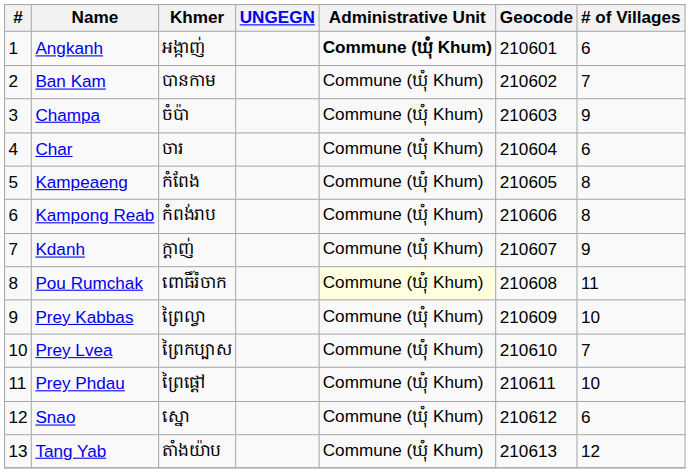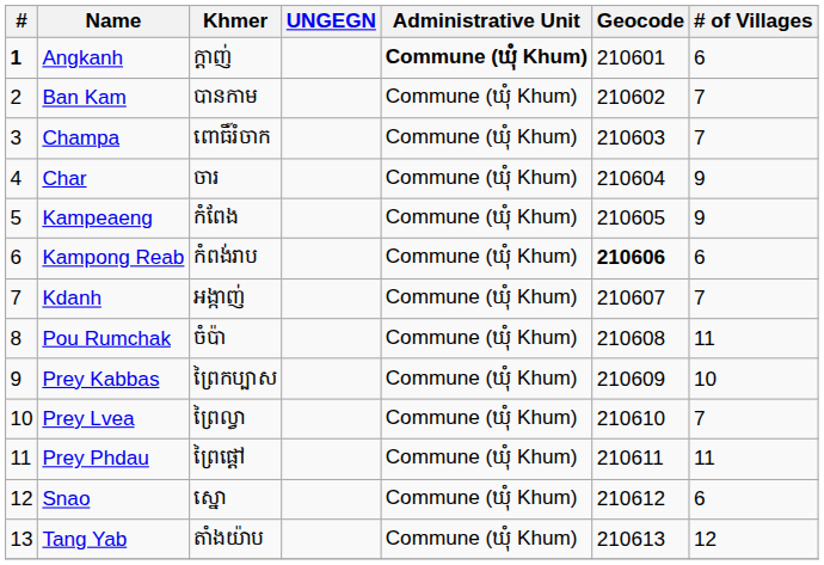 <table class="wikitable sortable">
 <tr>
 <th>#</th>
 <th>Name</th>
 <th>Khmer</th>
 <th><a href='#'>UNGEGN</a></th>
 <th>Administrative Unit</th>
 <th>Geocode</th>
 <th># of Villages</th>
 </tr>
 <tr>
-<td>1</td>
+<td><strong>1</strong></td>
 <td><a href='#'>Angkanh</a></td>
-<td>អង្កាញ់</td>
+<td>ក្ដាញ់</td>
 <td></td>
 <td><strong>Commune (ឃុំ Khum)</strong></td>
 <td>210601</td>
 <td>6</td>
 </tr>
 <tr>
 <td>2</td>
 <td><a href='#'>Ban Kam</a></td>
 <td>បានកាម</td>
 <td></td>
 <td>Commune (ឃុំ Khum)</td>
 <td>210602</td>
 <td>7</td>
 </tr>
 <tr>
 <td>3</td>
 <td><a href='#'>Champa</a></td>
-<td>ចំប៉ា</td>
+<td>ពោធិ៍រំចាក</td>
 <td></td>
 <td>Commune (ឃុំ Khum)</td>
 <td>210603</td>
-<td>9</td>
+<td>7</td>
 </tr>
 <tr>
 <td>4</td>
 <td><a href='#'>Char</a></td>
 <td>ចារ</td>
 <td></td>
 <td>Commune (ឃុំ Khum)</td>
 <td>210604</td>
-<td>6</td>
+<td>9</td>
 </tr>
 <tr>
 <td>5</td>
 <td><a href='#'>Kampeaeng</a></td>
 <td>កំពែង</td>
 <td></td>
 <td>Commune (ឃុំ Khum)</td>
 <td>210605</td>
-<td>8</td>
+<td>9</td>
 </tr>
 <tr>
 <td>6</td>
 <td><a href='#'>Kampong Reab</a></td>
 <td>កំពង់រាប</td>
 <td></td>
 <td>Commune (ឃុំ Khum)</td>
-<td>210606</td>
-<td>8</td>
+<td><strong>210606</strong></td>
+<td>6</td>
 </tr>
 <tr>
 <td>7</td>
 <td><a href='#'>Kdanh</a></td>
-<td>ក្ដាញ់</td>
+<td>អង្កាញ់</td>
 <td></td>
 <td>Commune (ឃុំ Khum)</td>
 <td>210607</td>
-<td>9</td>
+<td>7</td>
 </tr>
 <tr>
 <td>8</td>
 <td><a href='#'>Pou Rumchak</a></td>
-<td>ពោធិ៍រំចាក</td>
+<td>ចំប៉ា</td>
 <td></td>
-<td style="background: lightyellow;">Commune (ឃុំ Khum)</td>
+<td>Commune (ឃុំ Khum)</td>
 <td>210608</td>
 <td>11</td>
 </tr>
 <tr>
 <td>9</td>
 <td><a href='#'>Prey Kabbas</a></td>
-<td>ព្រៃល្វា</td>
+<td>ព្រៃកប្បាស</td>
 <td></td>
 <td>Commune (ឃុំ Khum)</td>
 <td>210609</td>
 <td>10</td>
 </tr>
 <tr>
 <td>10</td>
 <td><a href='#'>Prey Lvea</a></td>
-<td>ព្រៃកប្បាស</td>
+<td>ព្រៃល្វា</td>
 <td></td>
 <td>Commune (ឃុំ Khum)</td>
 <td>210610</td>
 <td>7</td>
 </tr>
 <tr>
 <td>11</td>
 <td><a href='#'>Prey Phdau</a></td>
 <td>ព្រៃផ្ដៅ</td>
 <td></td>
 <td>Commune (ឃុំ Khum)</td>
 <td>210611</td>
-<td>10</td>
+<td>11</td>
 </tr>
 <tr>
 <td>12</td>
 <td><a href='#'>Snao</a></td>
 <td>ស្នោ</td>
 <td></td>
 <td>Commune (ឃុំ Khum)</td>
 <td>210612</td>
 <td>6</td>
 </tr>
 <tr>
 <td>13</td>
 <td><a href='#'>Tang Yab</a></td>
 <td>តាំងយ៉ាប</td>
 <td></td>
 <td>Commune (ឃុំ Khum)</td>
 <td>210613</td>
 <td>12</td>
 </tr>
 <tr>
 </tr>
 </table>
